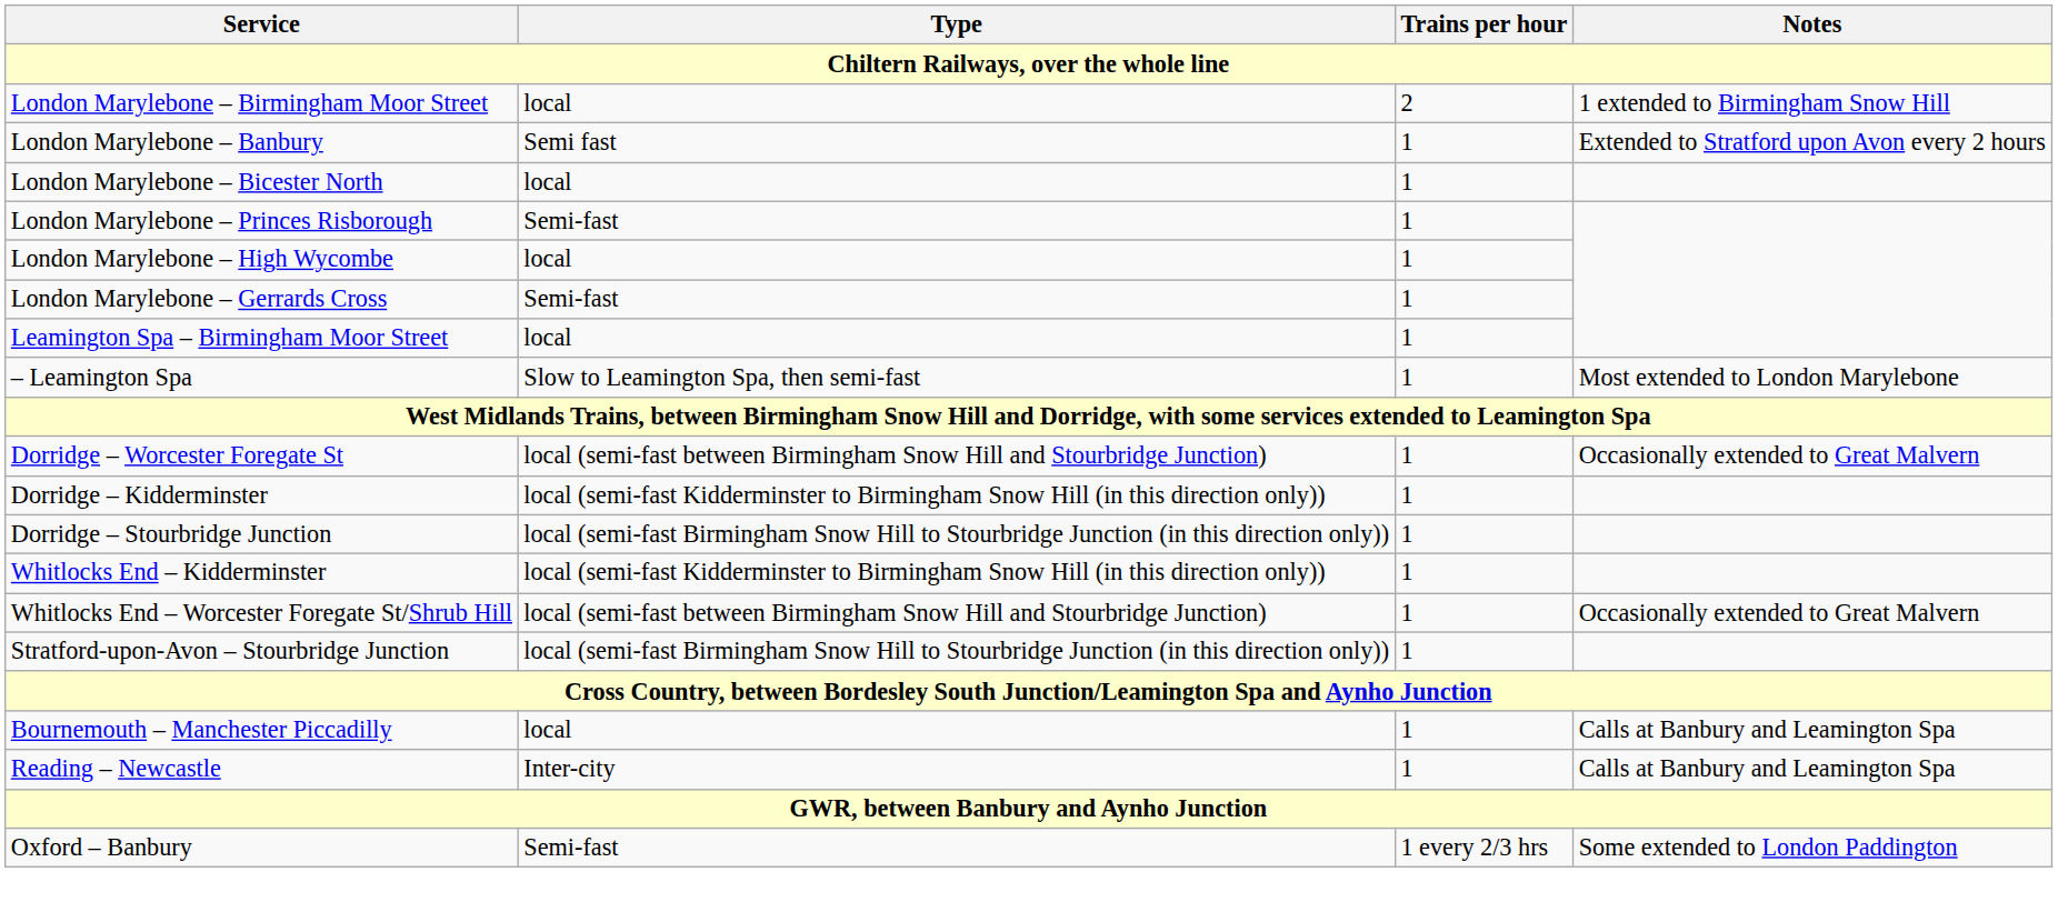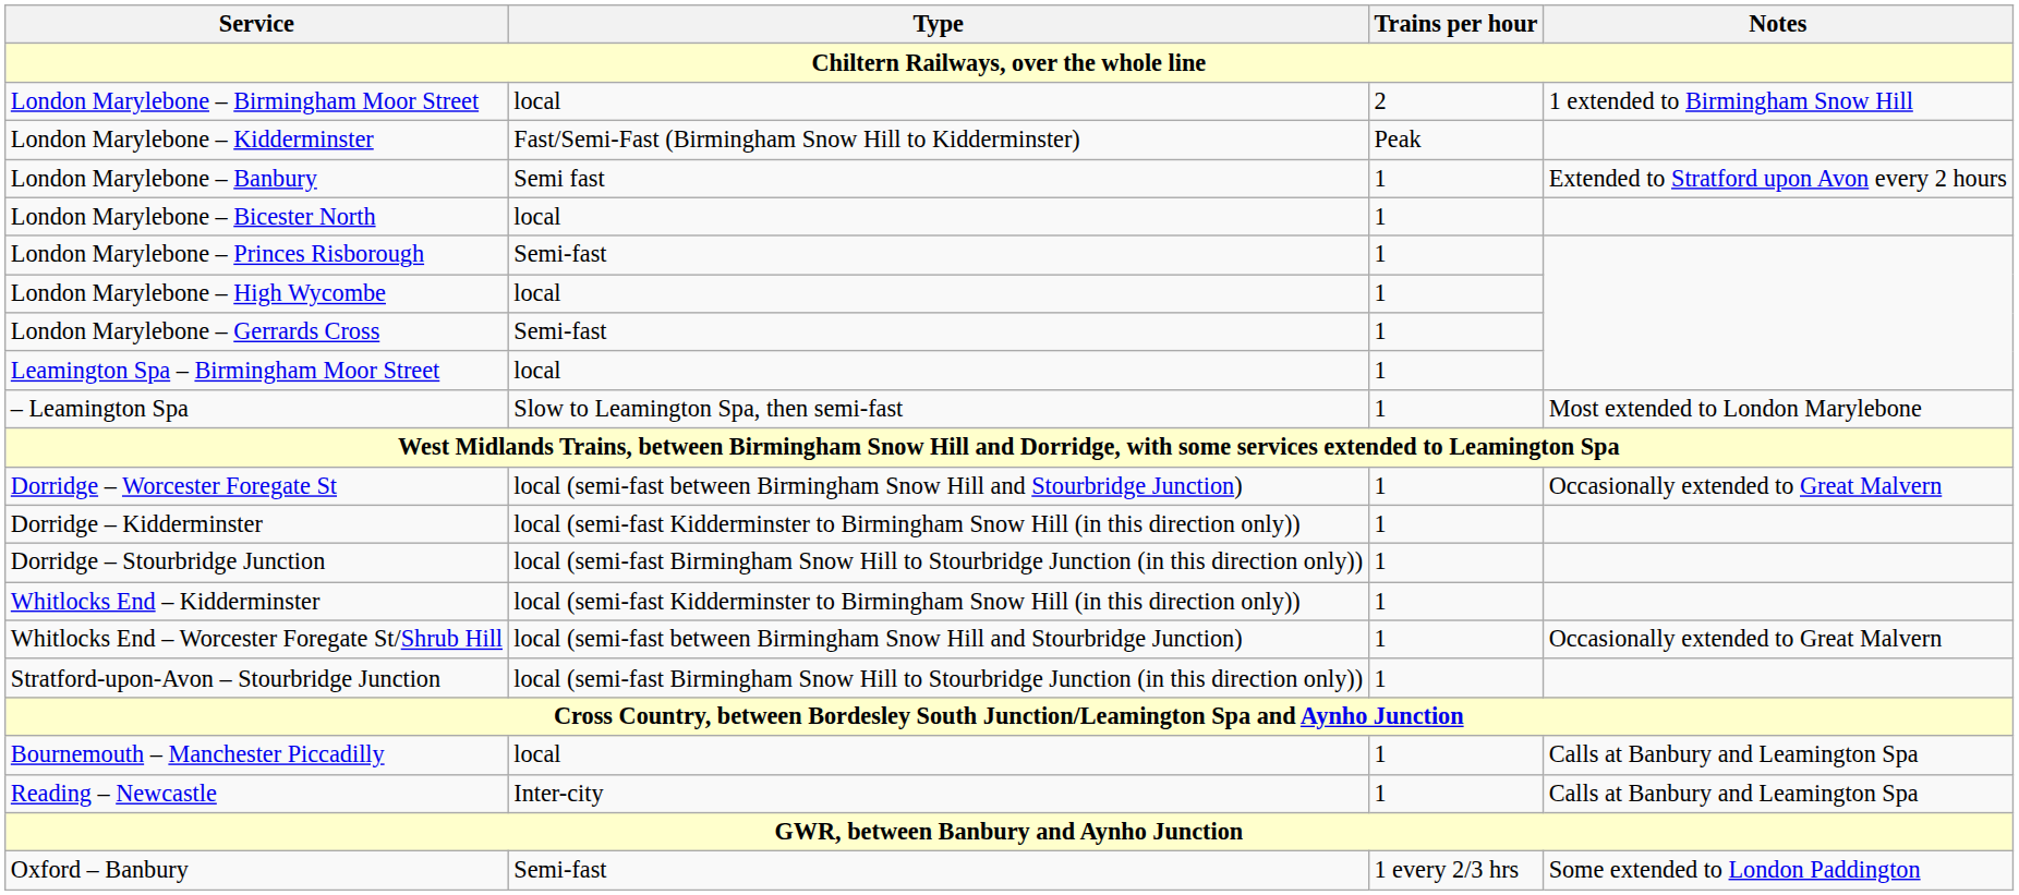 <table class="wikitable">
 <tr>
 <th>Service</th>
 <th>Type</th>
 <th>Trains per hour</th>
 <th>Notes</th>
 </tr>
 <tr>
 <th colspan="4" style="background:#ffffcc">Chiltern Railways, over the whole line</th>
 </tr>
 <tr>
 <td><a href='#'>London Marylebone</a> – <a href='#'>Birmingham Moor Street</a></td>
 <td>local</td>
 <td>2</td>
 <td>1 extended to <a href='#'>Birmingham Snow Hill</a></td>
+</tr>
+<tr>
+<td>London Marylebone – <a href='#'>Kidderminster</a></td>
+<td>Fast/Semi-Fast (Birmingham Snow Hill to Kidderminster)</td>
+<td>Peak</td>
+<td></td>
 </tr>
 <tr>
 <td>London Marylebone – <a href='#'>Banbury</a></td>
 <td>Semi fast</td>
 <td>1</td>
 <td>Extended to <a href='#'>Stratford upon Avon</a> every 2 hours</td>
 </tr>
 <tr>
 <td>London Marylebone – <a href='#'>Bicester North</a></td>
 <td>local</td>
 <td>1</td>
 <td></td>
 </tr>
 <tr>
 <td>London Marylebone – <a href='#'>Princes Risborough</a></td>
 <td>Semi-fast</td>
 <td>1</td>
 </tr>
 <tr>
 <td>London Marylebone – <a href='#'>High Wycombe</a></td>
 <td>local</td>
 <td>1</td>
 </tr>
 <tr>
 <td>London Marylebone – <a href='#'>Gerrards Cross</a></td>
 <td>Semi-fast</td>
 <td>1</td>
 </tr>
 <tr>
 <td><a href='#'>Leamington Spa</a> – <a href='#'>Birmingham Moor Street</a></td>
 <td>local</td>
 <td>1</td>
 </tr>
 <tr>
 <td> – Leamington Spa</td>
 <td>Slow to Leamington Spa, then semi-fast</td>
 <td>1</td>
 <td>Most extended to London Marylebone</td>
 </tr>
 <tr>
 <th colspan="4" style="background:#ffffcc">West Midlands Trains, between Birmingham Snow Hill and Dorridge, with some services extended to Leamington Spa</th>
 </tr>
 <tr>
 <td><a href='#'>Dorridge</a> – <a href='#'>Worcester Foregate St</a></td>
 <td>local (semi-fast between Birmingham Snow Hill and <a href='#'>Stourbridge Junction</a>)</td>
 <td>1</td>
 <td>Occasionally extended to <a href='#'>Great Malvern</a></td>
 </tr>
 <tr>
 <td>Dorridge – Kidderminster</td>
 <td>local (semi-fast Kidderminster to Birmingham Snow Hill (in this direction only))</td>
 <td>1</td>
 <td></td>
 </tr>
 <tr>
 <td>Dorridge – Stourbridge Junction</td>
 <td>local (semi-fast Birmingham Snow Hill to Stourbridge Junction (in this direction only))</td>
 <td>1</td>
 <td></td>
 </tr>
 <tr>
 <td><a href='#'>Whitlocks End</a> – Kidderminster</td>
 <td>local (semi-fast Kidderminster to Birmingham Snow Hill (in this direction only))</td>
 <td>1</td>
 <td></td>
 </tr>
 <tr>
 <td>Whitlocks End – Worcester Foregate St/<a href='#'>Shrub Hill</a></td>
 <td>local (semi-fast between Birmingham Snow Hill and Stourbridge Junction)</td>
 <td>1</td>
 <td>Occasionally extended to Great Malvern</td>
 </tr>
 <tr>
 <td>Stratford-upon-Avon – Stourbridge Junction</td>
 <td>local (semi-fast Birmingham Snow Hill to Stourbridge Junction (in this direction only))</td>
 <td>1</td>
 <td></td>
 </tr>
 <tr>
 <th colspan="4" style="background:#ffffcc">Cross Country, between Bordesley South Junction/Leamington Spa and <a href='#'>Aynho Junction</a></th>
 </tr>
 <tr>
 <td><a href='#'>Bournemouth</a> – <a href='#'>Manchester Piccadilly</a></td>
 <td>local</td>
 <td>1</td>
 <td>Calls at Banbury and Leamington Spa</td>
 </tr>
 <tr>
 <td><a href='#'>Reading</a> – <a href='#'>Newcastle</a></td>
 <td>Inter-city</td>
 <td>1</td>
 <td>Calls at Banbury and Leamington Spa</td>
 </tr>
 <tr>
 <th colspan="4" style="background:#ffffcc">GWR, between Banbury and Aynho Junction</th>
 </tr>
 <tr>
 <td>Oxford – Banbury</td>
 <td>Semi-fast</td>
 <td>1 every 2/3 hrs</td>
 <td>Some extended to <a href='#'>London Paddington</a></td>
 </tr>
 </table>
